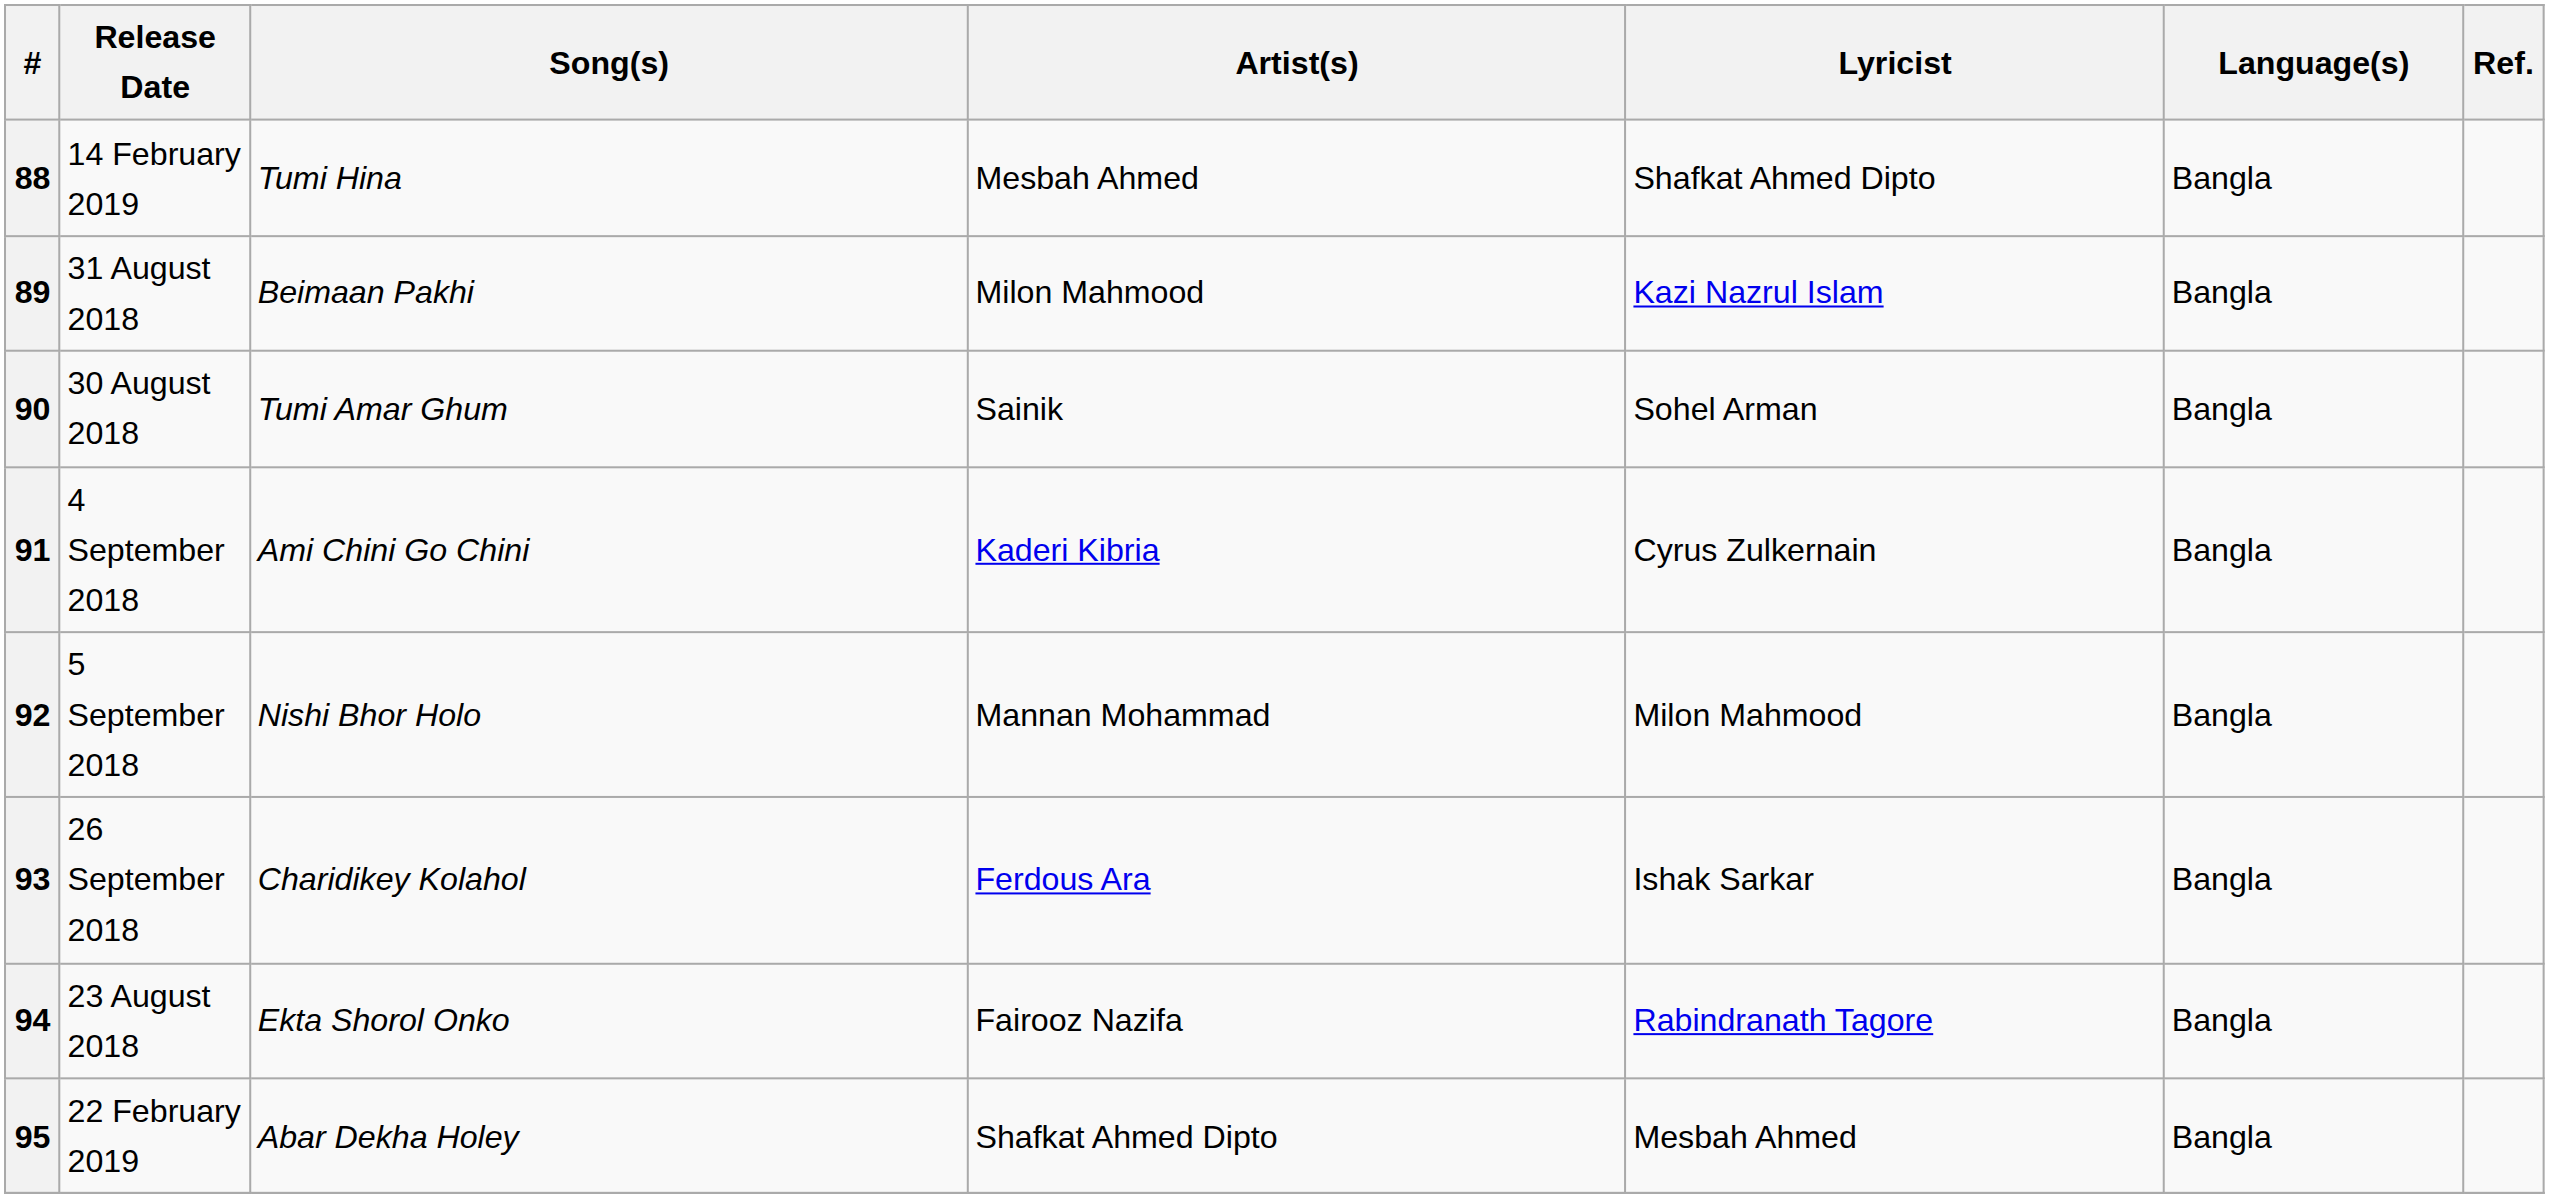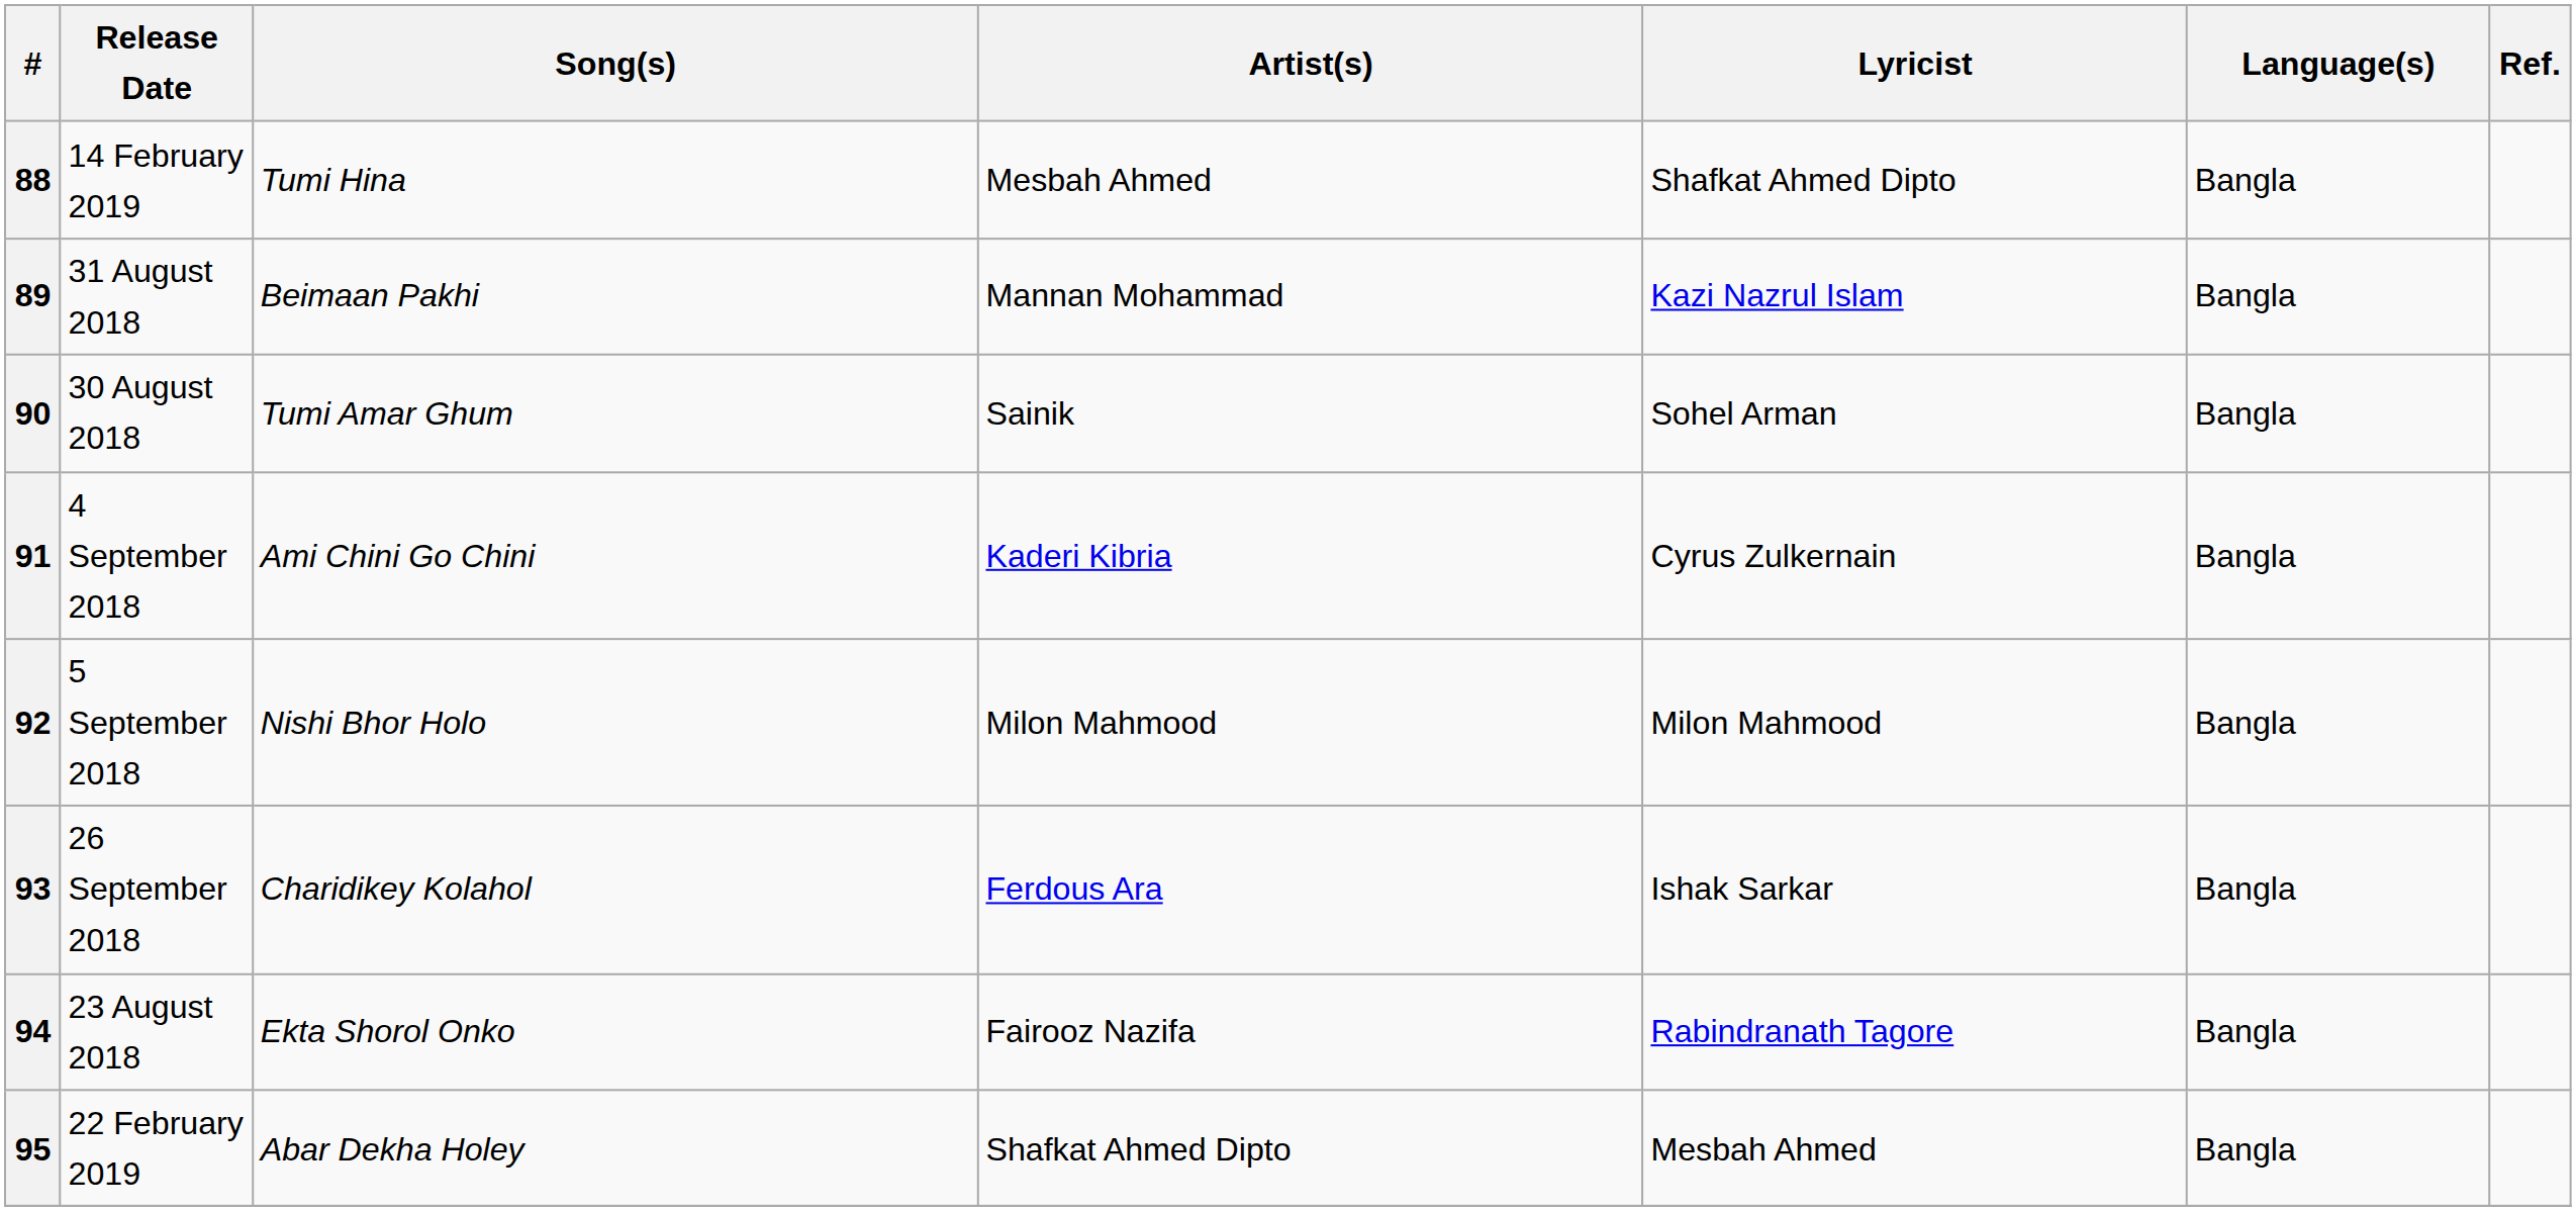 <table class="wikitable" style="text-align:left; font-size:100%; line-height:25px; width:100%;">
 <tr>
 <th style="width:1%;">#</th>
 <th style="width:04%;">Release Date </th>
 <th style="width:24%;">Song(s)</th>
 <th style="width:22%;">Artist(s)</th>
 <th style="width:18%;">Lyricist</th>
 <th style="width:10%;">Language(s)</th>
 <th style="width:1%;">Ref.</th>
 </tr>
 <tr>
 <th>88</th>
 <td>14 February 2019</td>
 <td><em>Tumi Hina</em></td>
 <td>Mesbah Ahmed</td>
 <td>Shafkat Ahmed Dipto</td>
 <td>Bangla</td>
 <td></td>
 </tr>
 <tr>
 <th>89</th>
 <td>31 August 2018</td>
 <td><em>Beimaan Pakhi</em></td>
-<td>Milon Mahmood</td>
+<td>Mannan Mohammad</td>
 <td><a href='#'>Kazi Nazrul Islam</a></td>
 <td>Bangla</td>
 <td></td>
 </tr>
 <tr>
 <th>90</th>
 <td>30 August 2018</td>
 <td><em>Tumi Amar Ghum</em></td>
 <td>Sainik</td>
 <td>Sohel Arman</td>
 <td>Bangla</td>
 <td></td>
 </tr>
 <tr>
 <th>91</th>
 <td>4 September 2018</td>
 <td><em>Ami Chini Go Chini</em></td>
 <td><a href='#'>Kaderi Kibria</a></td>
 <td>Cyrus Zulkernain</td>
 <td>Bangla</td>
 <td></td>
 </tr>
 <tr>
 <th>92</th>
 <td>5 September 2018</td>
 <td><em>Nishi Bhor Holo</em></td>
-<td>Mannan Mohammad</td>
+<td>Milon Mahmood</td>
 <td>Milon Mahmood</td>
 <td>Bangla</td>
 <td></td>
 </tr>
 <tr>
 <th>93</th>
 <td>26 September 2018</td>
 <td><em>Charidikey Kolahol</em></td>
 <td><a href='#'>Ferdous Ara</a></td>
 <td>Ishak Sarkar</td>
 <td>Bangla</td>
 <td></td>
 </tr>
 <tr>
 <th>94</th>
 <td>23 August 2018</td>
 <td><em>Ekta Shorol Onko</em></td>
 <td>Fairooz Nazifa</td>
 <td><a href='#'>Rabindranath Tagore</a></td>
 <td>Bangla</td>
 <td></td>
 </tr>
 <tr>
 <th>95</th>
 <td>22 February 2019</td>
 <td><em>Abar Dekha Holey</em></td>
 <td>Shafkat Ahmed Dipto</td>
 <td>Mesbah Ahmed</td>
 <td>Bangla</td>
 <td></td>
 </tr>
 <tr>
 </tr>
 </table>
